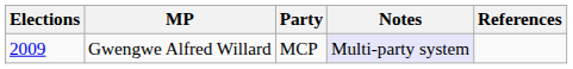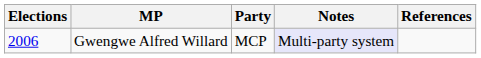 <table class="wikitable">
 <tr>
 <th>Elections</th>
 <th>MP</th>
 <th>Party</th>
 <th>Notes</th>
 <th>References</th>
 </tr>
 <tr>
-<td><a href='#'>2009</a></td>
+<td><a href='#'>2006</a></td>
 <td>Gwengwe Alfred Willard</td>
 <td>MCP</td>
 <td style="background: lavender;">Multi-party system</td>
 <td></td>
 </tr>
 </table>
